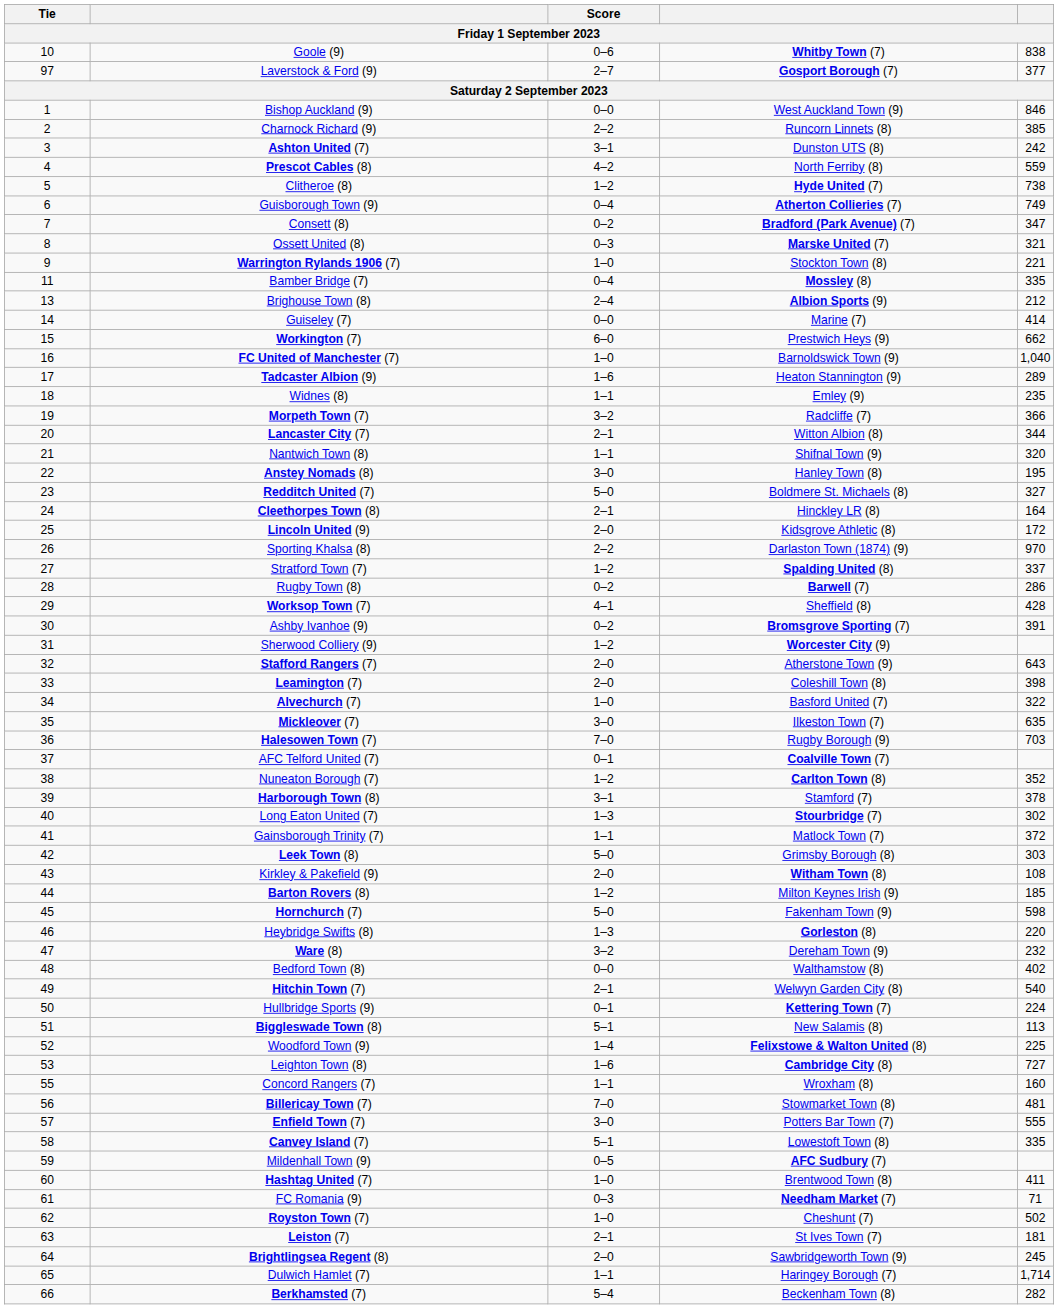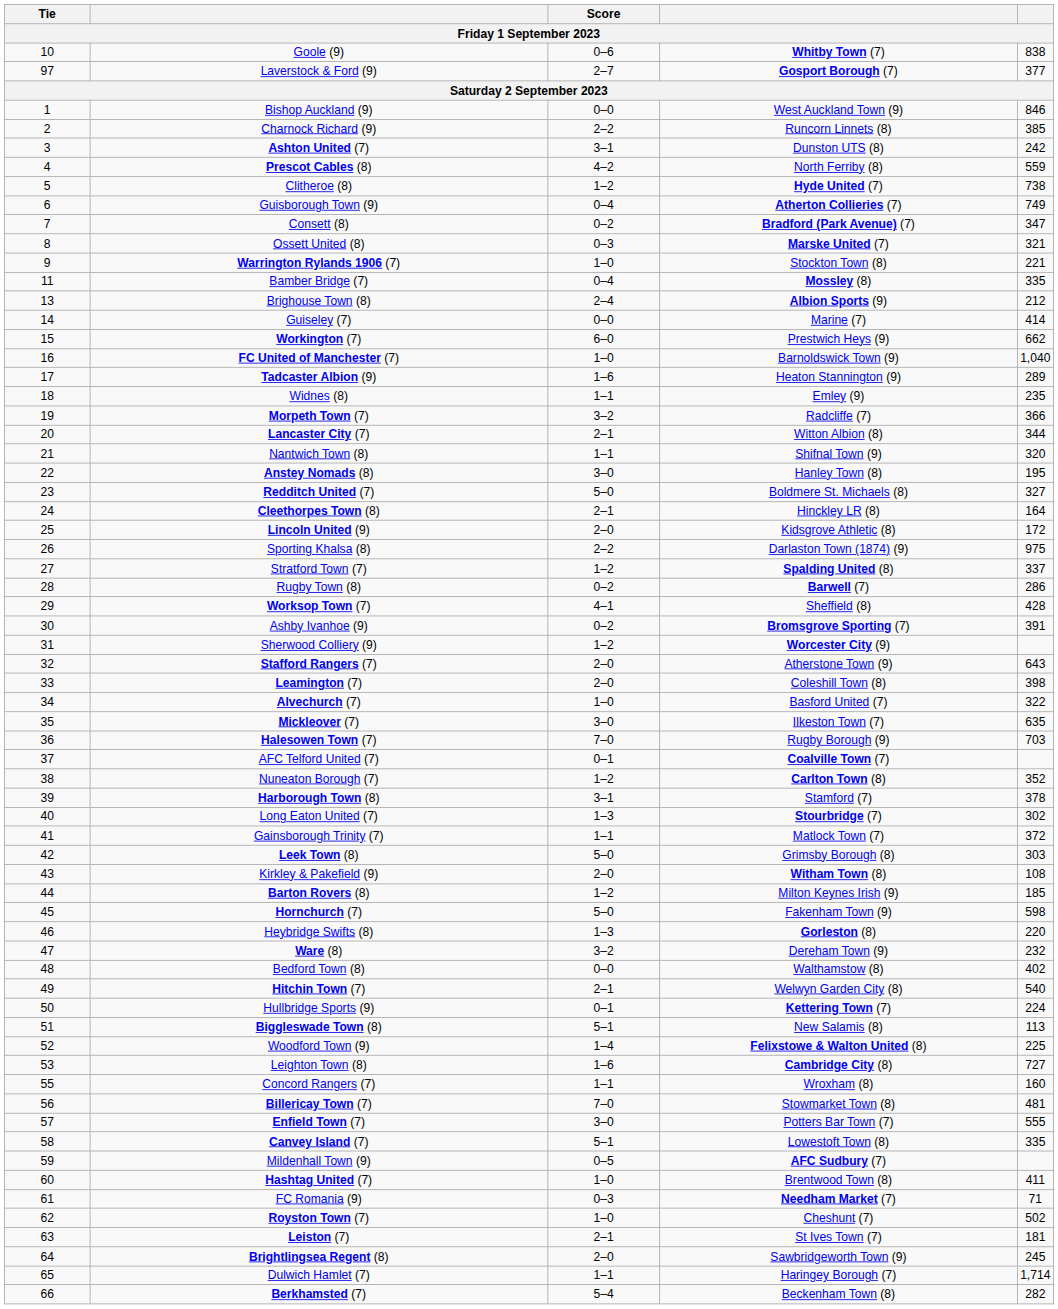 <table class="wikitable" style="text-align:center; font-size:90%">
 <tr>
 <th scope="col" style="width:  8.43%;">Tie</th>
 <th scope="col" style="width: 45.29%;"></th>
 <th scope="col" style="width: 11.00%;">Score</th>
 <th scope="col" style="width: 45.29%;"></th>
 <th scope="col" style="width:  8.43%;"></th>
 </tr>
 <tr>
 <th colspan="5">Friday 1 September 2023</th>
 </tr>
 <tr>
 <td>10</td>
 <td><a href='#'>Goole</a> (9)</td>
 <td>0–6</td>
 <td><strong><a href='#'>Whitby Town</a></strong> (7)</td>
 <td>838</td>
 </tr>
 <tr>
 <td>97</td>
 <td><a href='#'>Laverstock & Ford</a> (9)</td>
 <td>2–7</td>
 <td><strong><a href='#'>Gosport Borough</a></strong> (7)</td>
 <td>377</td>
 </tr>
 <tr>
 <th colspan="5">Saturday 2 September 2023</th>
 </tr>
 <tr>
 <td>1</td>
 <td><a href='#'>Bishop Auckland</a> (9)</td>
 <td>0–0</td>
 <td><a href='#'>West Auckland Town</a> (9)</td>
 <td>846</td>
 </tr>
 <tr>
 <td>2</td>
 <td><a href='#'>Charnock Richard</a> (9)</td>
 <td>2–2</td>
 <td><a href='#'>Runcorn Linnets</a> (8)</td>
 <td>385</td>
 </tr>
 <tr>
 <td>3</td>
 <td><strong><a href='#'>Ashton United</a></strong> (7)</td>
 <td>3–1</td>
 <td><a href='#'>Dunston UTS</a> (8)</td>
 <td>242</td>
 </tr>
 <tr>
 <td>4</td>
 <td><strong><a href='#'>Prescot Cables</a></strong> (8)</td>
 <td>4–2</td>
 <td><a href='#'>North Ferriby</a> (8)</td>
 <td>559</td>
 </tr>
 <tr>
 <td>5</td>
 <td><a href='#'>Clitheroe</a> (8)</td>
 <td>1–2</td>
 <td><strong><a href='#'>Hyde United</a></strong> (7)</td>
 <td>738</td>
 </tr>
 <tr>
 <td>6</td>
 <td><a href='#'>Guisborough Town</a> (9)</td>
 <td>0–4</td>
 <td><strong><a href='#'>Atherton Collieries</a></strong> (7)</td>
 <td>749</td>
 </tr>
 <tr>
 <td>7</td>
 <td><a href='#'>Consett</a> (8)</td>
 <td>0–2</td>
 <td><strong><a href='#'>Bradford (Park Avenue)</a></strong> (7)</td>
 <td>347</td>
 </tr>
 <tr>
 <td>8</td>
 <td><a href='#'>Ossett United</a> (8)</td>
 <td>0–3</td>
 <td><strong><a href='#'>Marske United</a></strong> (7)</td>
 <td>321</td>
 </tr>
 <tr>
 <td>9</td>
 <td><strong><a href='#'>Warrington Rylands 1906</a></strong> (7)</td>
 <td>1–0</td>
 <td><a href='#'>Stockton Town</a> (8)</td>
 <td>221</td>
 </tr>
 <tr>
 <td>11</td>
 <td><a href='#'>Bamber Bridge</a> (7)</td>
 <td>0–4</td>
 <td><strong><a href='#'>Mossley</a></strong> (8)</td>
 <td>335</td>
 </tr>
 <tr>
 <td>13</td>
 <td><a href='#'>Brighouse Town</a> (8)</td>
 <td>2–4</td>
 <td><strong><a href='#'>Albion Sports</a></strong> (9)</td>
 <td>212</td>
 </tr>
 <tr>
 <td>14</td>
 <td><a href='#'>Guiseley</a> (7)</td>
 <td>0–0</td>
 <td><a href='#'>Marine</a> (7)</td>
 <td>414</td>
 </tr>
 <tr>
 <td>15</td>
 <td><strong><a href='#'>Workington</a></strong> (7)</td>
 <td>6–0</td>
 <td><a href='#'>Prestwich Heys</a> (9)</td>
 <td>662</td>
 </tr>
 <tr>
 <td>16</td>
 <td><strong><a href='#'>FC United of Manchester</a></strong> (7)</td>
 <td>1–0</td>
 <td><a href='#'>Barnoldswick Town</a> (9)</td>
 <td>1,040</td>
 </tr>
 <tr>
 <td>17</td>
 <td><strong><a href='#'>Tadcaster Albion</a></strong> (9)</td>
 <td>1–6</td>
 <td><a href='#'>Heaton Stannington</a> (9)</td>
 <td>289</td>
 </tr>
 <tr>
 <td>18</td>
 <td><a href='#'>Widnes</a> (8)</td>
 <td>1–1</td>
 <td><a href='#'>Emley</a> (9)</td>
 <td>235</td>
 </tr>
 <tr>
 <td>19</td>
 <td><strong><a href='#'>Morpeth Town</a></strong> (7)</td>
 <td>3–2</td>
 <td><a href='#'>Radcliffe</a> (7)</td>
 <td>366</td>
 </tr>
 <tr>
 <td>20</td>
 <td><strong><a href='#'>Lancaster City</a></strong> (7)</td>
 <td>2–1</td>
 <td><a href='#'>Witton Albion</a> (8)</td>
 <td>344</td>
 </tr>
 <tr>
 <td>21</td>
 <td><a href='#'>Nantwich Town</a> (8)</td>
 <td>1–1</td>
 <td><a href='#'>Shifnal Town</a> (9)</td>
 <td>320</td>
 </tr>
 <tr>
 <td>22</td>
 <td><strong><a href='#'>Anstey Nomads</a></strong> (8)</td>
 <td>3–0</td>
 <td><a href='#'>Hanley Town</a> (8)</td>
 <td>195</td>
 </tr>
 <tr>
 <td>23</td>
 <td><strong><a href='#'>Redditch United</a></strong> (7)</td>
 <td>5–0</td>
 <td><a href='#'>Boldmere St. Michaels</a> (8)</td>
 <td>327</td>
 </tr>
 <tr>
 <td>24</td>
 <td><strong><a href='#'>Cleethorpes Town</a></strong> (8)</td>
 <td>2–1</td>
 <td><a href='#'>Hinckley LR</a> (8)</td>
 <td>164</td>
 </tr>
 <tr>
 <td>25</td>
 <td><strong><a href='#'>Lincoln United</a></strong> (9)</td>
 <td>2–0</td>
 <td><a href='#'>Kidsgrove Athletic</a> (8)</td>
 <td>172</td>
 </tr>
 <tr>
 <td>26</td>
 <td><a href='#'>Sporting Khalsa</a> (8)</td>
 <td>2–2</td>
 <td><a href='#'>Darlaston Town (1874)</a> (9)</td>
-<td>970</td>
+<td>975</td>
 </tr>
 <tr>
 <td>27</td>
 <td><a href='#'>Stratford Town</a> (7)</td>
 <td>1–2</td>
 <td><strong><a href='#'>Spalding United</a></strong> (8)</td>
 <td>337</td>
 </tr>
 <tr>
 <td>28</td>
 <td><a href='#'>Rugby Town</a> (8)</td>
 <td>0–2</td>
 <td><strong><a href='#'>Barwell</a></strong> (7)</td>
 <td>286</td>
 </tr>
 <tr>
 <td>29</td>
 <td><strong><a href='#'>Worksop Town</a></strong> (7)</td>
 <td>4–1</td>
 <td><a href='#'>Sheffield</a> (8)</td>
 <td>428</td>
 </tr>
 <tr>
 <td>30</td>
 <td><a href='#'>Ashby Ivanhoe</a> (9)</td>
 <td>0–2</td>
 <td><strong><a href='#'>Bromsgrove Sporting</a></strong> (7)</td>
 <td>391</td>
 </tr>
 <tr>
 <td>31</td>
 <td><a href='#'>Sherwood Colliery</a> (9)</td>
 <td>1–2</td>
 <td><strong><a href='#'>Worcester City</a></strong> (9)</td>
 <td></td>
 </tr>
 <tr>
 <td>32</td>
 <td><strong><a href='#'>Stafford Rangers</a></strong> (7)</td>
 <td>2–0</td>
 <td><a href='#'>Atherstone Town</a> (9)</td>
 <td>643</td>
 </tr>
 <tr>
 <td>33</td>
 <td><strong><a href='#'>Leamington</a></strong> (7)</td>
 <td>2–0</td>
 <td><a href='#'>Coleshill Town</a> (8)</td>
 <td>398</td>
 </tr>
 <tr>
 <td>34</td>
 <td><strong><a href='#'>Alvechurch</a></strong> (7)</td>
 <td>1–0</td>
 <td><a href='#'>Basford United</a> (7)</td>
 <td>322</td>
 </tr>
 <tr>
 <td>35</td>
 <td><strong><a href='#'>Mickleover</a></strong> (7)</td>
 <td>3–0</td>
 <td><a href='#'>Ilkeston Town</a> (7)</td>
 <td>635</td>
 </tr>
 <tr>
 <td>36</td>
 <td><strong><a href='#'>Halesowen Town</a></strong> (7)</td>
 <td>7–0</td>
 <td><a href='#'>Rugby Borough</a> (9)</td>
 <td>703</td>
 </tr>
 <tr>
 <td>37</td>
 <td><a href='#'>AFC Telford United</a> (7)</td>
 <td>0–1</td>
 <td><strong><a href='#'>Coalville Town</a></strong> (7)</td>
 <td></td>
 </tr>
 <tr>
 <td>38</td>
 <td><a href='#'>Nuneaton Borough</a> (7)</td>
 <td>1–2</td>
 <td><strong><a href='#'>Carlton Town</a></strong> (8)</td>
 <td>352</td>
 </tr>
 <tr>
 <td>39</td>
 <td><strong><a href='#'>Harborough Town</a></strong> (8)</td>
 <td>3–1</td>
 <td><a href='#'>Stamford</a> (7)</td>
 <td>378</td>
 </tr>
 <tr>
 <td>40</td>
 <td><a href='#'>Long Eaton United</a> (7)</td>
 <td>1–3</td>
 <td><strong><a href='#'>Stourbridge</a></strong> (7)</td>
 <td>302</td>
 </tr>
 <tr>
 <td>41</td>
 <td><a href='#'>Gainsborough Trinity</a> (7)</td>
 <td>1–1</td>
 <td><a href='#'>Matlock Town</a> (7)</td>
 <td>372</td>
 </tr>
 <tr>
 <td>42</td>
 <td><strong><a href='#'>Leek Town</a></strong> (8)</td>
 <td>5–0</td>
 <td><a href='#'>Grimsby Borough</a> (8)</td>
 <td>303</td>
 </tr>
 <tr>
 <td>43</td>
 <td><a href='#'>Kirkley & Pakefield</a> (9)</td>
 <td>2–0</td>
 <td><strong><a href='#'>Witham Town</a></strong> (8)</td>
 <td>108</td>
 </tr>
 <tr>
 <td>44</td>
 <td><strong><a href='#'>Barton Rovers</a></strong> (8)</td>
 <td>1–2</td>
 <td><a href='#'>Milton Keynes Irish</a> (9)</td>
 <td>185</td>
 </tr>
 <tr>
 <td>45</td>
 <td><strong><a href='#'>Hornchurch</a></strong> (7)</td>
 <td>5–0</td>
 <td><a href='#'>Fakenham Town</a> (9)</td>
 <td>598</td>
 </tr>
 <tr>
 <td>46</td>
 <td><a href='#'>Heybridge Swifts</a> (8)</td>
 <td>1–3</td>
 <td><strong><a href='#'>Gorleston</a></strong> (8)</td>
 <td>220</td>
 </tr>
 <tr>
 <td>47</td>
 <td><strong><a href='#'>Ware</a></strong> (8)</td>
 <td>3–2</td>
 <td><a href='#'>Dereham Town</a> (9)</td>
 <td>232</td>
 </tr>
 <tr>
 <td>48</td>
 <td><a href='#'>Bedford Town</a> (8)</td>
 <td>0–0</td>
 <td><a href='#'>Walthamstow</a> (8)</td>
 <td>402</td>
 </tr>
 <tr>
 <td>49</td>
 <td><strong><a href='#'>Hitchin Town</a></strong> (7)</td>
 <td>2–1</td>
 <td><a href='#'>Welwyn Garden City</a> (8)</td>
 <td>540</td>
 </tr>
 <tr>
 <td>50</td>
 <td><a href='#'>Hullbridge Sports</a> (9)</td>
 <td>0–1</td>
 <td><strong><a href='#'>Kettering Town</a></strong> (7)</td>
 <td>224</td>
 </tr>
 <tr>
 <td>51</td>
 <td><strong><a href='#'>Biggleswade Town</a></strong> (8)</td>
 <td>5–1</td>
 <td><a href='#'>New Salamis</a> (8)</td>
 <td>113</td>
 </tr>
 <tr>
 <td>52</td>
 <td><a href='#'>Woodford Town</a> (9)</td>
 <td>1–4</td>
 <td><strong><a href='#'>Felixstowe & Walton United</a></strong> (8)</td>
 <td>225</td>
 </tr>
 <tr>
 <td>53</td>
 <td><a href='#'>Leighton Town</a> (8)</td>
 <td>1–6</td>
 <td><strong><a href='#'>Cambridge City</a></strong> (8)</td>
 <td>727</td>
 </tr>
 <tr>
 <td>55</td>
 <td><a href='#'>Concord Rangers</a> (7)</td>
 <td>1–1</td>
 <td><a href='#'>Wroxham</a> (8)</td>
 <td>160</td>
 </tr>
 <tr>
 <td>56</td>
 <td><strong><a href='#'>Billericay Town</a></strong> (7)</td>
 <td>7–0</td>
 <td><a href='#'>Stowmarket Town</a> (8)</td>
 <td>481</td>
 </tr>
 <tr>
 <td>57</td>
 <td><strong><a href='#'>Enfield Town</a></strong> (7)</td>
 <td>3–0</td>
 <td><a href='#'>Potters Bar Town</a> (7)</td>
 <td>555</td>
 </tr>
 <tr>
 <td>58</td>
 <td><strong><a href='#'>Canvey Island</a></strong> (7)</td>
 <td>5–1</td>
 <td><a href='#'>Lowestoft Town</a> (8)</td>
 <td>335</td>
 </tr>
 <tr>
 <td>59</td>
 <td><a href='#'>Mildenhall Town</a> (9)</td>
 <td>0–5</td>
 <td><strong><a href='#'>AFC Sudbury</a></strong> (7)</td>
 <td></td>
 </tr>
 <tr>
 <td>60</td>
 <td><strong><a href='#'>Hashtag United</a></strong> (7)</td>
 <td>1–0</td>
 <td><a href='#'>Brentwood Town</a> (8)</td>
 <td>411</td>
 </tr>
 <tr>
 <td>61</td>
 <td><a href='#'>FC Romania</a> (9)</td>
 <td>0–3</td>
 <td><strong><a href='#'>Needham Market</a></strong> (7)</td>
 <td>71</td>
 </tr>
 <tr>
 <td>62</td>
 <td><strong><a href='#'>Royston Town</a></strong> (7)</td>
 <td>1–0</td>
 <td><a href='#'>Cheshunt</a> (7)</td>
 <td>502</td>
 </tr>
 <tr>
 <td>63</td>
 <td><strong><a href='#'>Leiston</a></strong> (7)</td>
 <td>2–1</td>
 <td><a href='#'>St Ives Town</a> (7)</td>
 <td>181</td>
 </tr>
 <tr>
 <td>64</td>
 <td><strong><a href='#'>Brightlingsea Regent</a></strong> (8)</td>
 <td>2–0</td>
 <td><a href='#'>Sawbridgeworth Town</a> (9)</td>
 <td>245</td>
 </tr>
 <tr>
 <td>65</td>
 <td><a href='#'>Dulwich Hamlet</a> (7)</td>
 <td>1–1</td>
 <td><a href='#'>Haringey Borough</a> (7)</td>
 <td>1,714</td>
 </tr>
 <tr>
 <td>66</td>
 <td><strong><a href='#'>Berkhamsted</a></strong> (7)</td>
 <td>5–4</td>
 <td><a href='#'>Beckenham Town</a> (8)</td>
 <td>282</td>
 </tr>
 </table>
